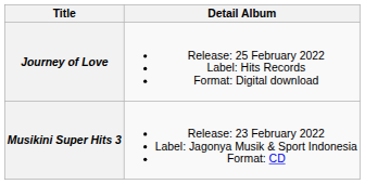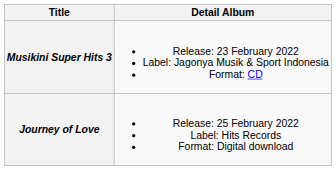 <table class="wikitable plainrowheaders" style="text-align:center">
 <tr>
 <th>Title</th>
 <th>Detail Album</th>
 </tr>
 <tr>
+<th scope="row"><em>Musikini Super Hits 3</em></th>
+<td><br><ul><li>Release: 23 February 2022</li><li>Label: Jagonya Musik & Sport Indonesia</li><li>Format: <a href='#'>CD</a></li></ul></td>
+</tr>
+<tr>
 <th scope="row"><em>Journey of Love</em></th>
 <td><br><ul><li>Release: 25 February 2022</li><li>Label: Hits Records</li><li>Format: Digital download</li></ul></td>
 </tr>
-<tr>
-<th scope="row"><em>Musikini Super Hits 3</em></th>
-<td><br><ul><li>Release: 23 February 2022</li><li>Label: Jagonya Musik & Sport Indonesia</li><li>Format: <a href='#'>CD</a></li></ul></td>
-</tr>
 </table>
